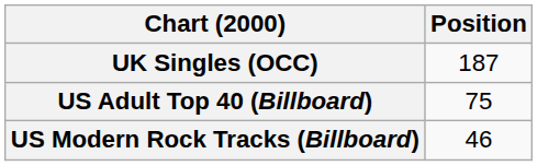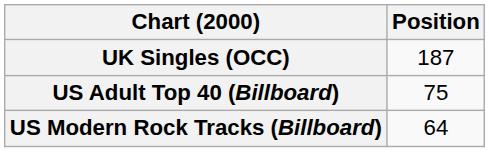 <table class="wikitable sortable plainrowheaders" style="text-align:center;">
 <tr>
 <th scope="col">Chart (2000)</th>
 <th scope="col">Position</th>
 </tr>
 <tr>
 <th scope="row">UK Singles (OCC)</th>
 <td>187</td>
 </tr>
 <tr>
 <th scope="row">US Adult Top 40 (<em>Billboard</em>)</th>
 <td>75</td>
 </tr>
 <tr>
 <th scope="row">US Modern Rock Tracks (<em>Billboard</em>)</th>
-<td>46</td>
+<td>64</td>
 </tr>
 </table>
